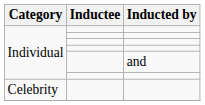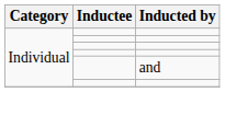 <table class="wikitable">
 <tr>
 <th>Category</th>
 <th>Inductee</th>
 <th>Inducted by</th>
 </tr>
 <tr>
 <td rowspan="6">Individual</td>
 <td></td>
 <td></td>
 </tr>
 <tr>
 <td></td>
 <td></td>
 </tr>
 <tr>
 <td></td>
 <td></td>
 </tr>
 <tr>
 <td></td>
 <td></td>
 </tr>
 <tr>
 <td><strong></strong></td>
 <td> and </td>
 </tr>
 <tr>
 <td></td>
 <td></td>
 </tr>
 <tr>
-<td>Celebrity</td>
-<td></td>
-<td></td>
-</tr>
-<tr>
 </tr>
 </table>
